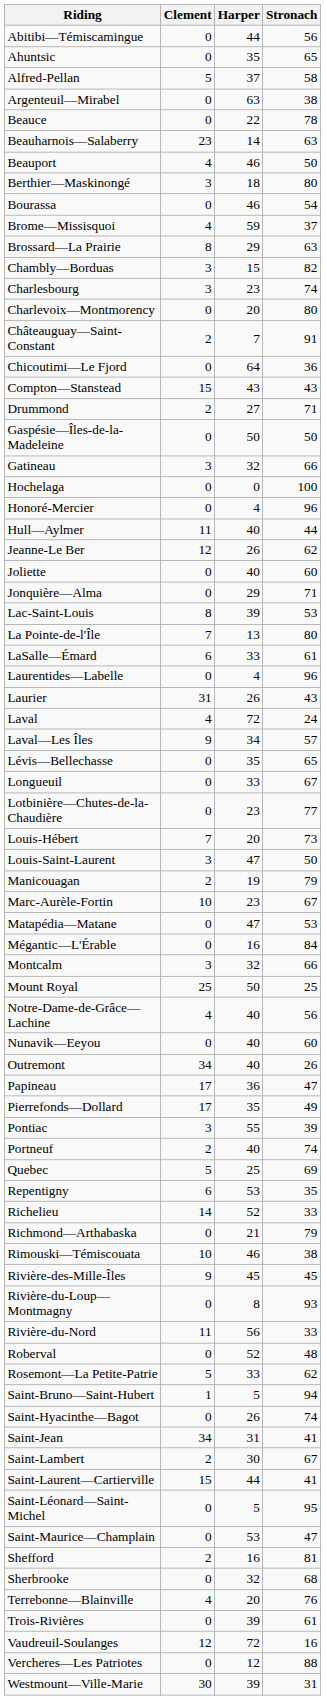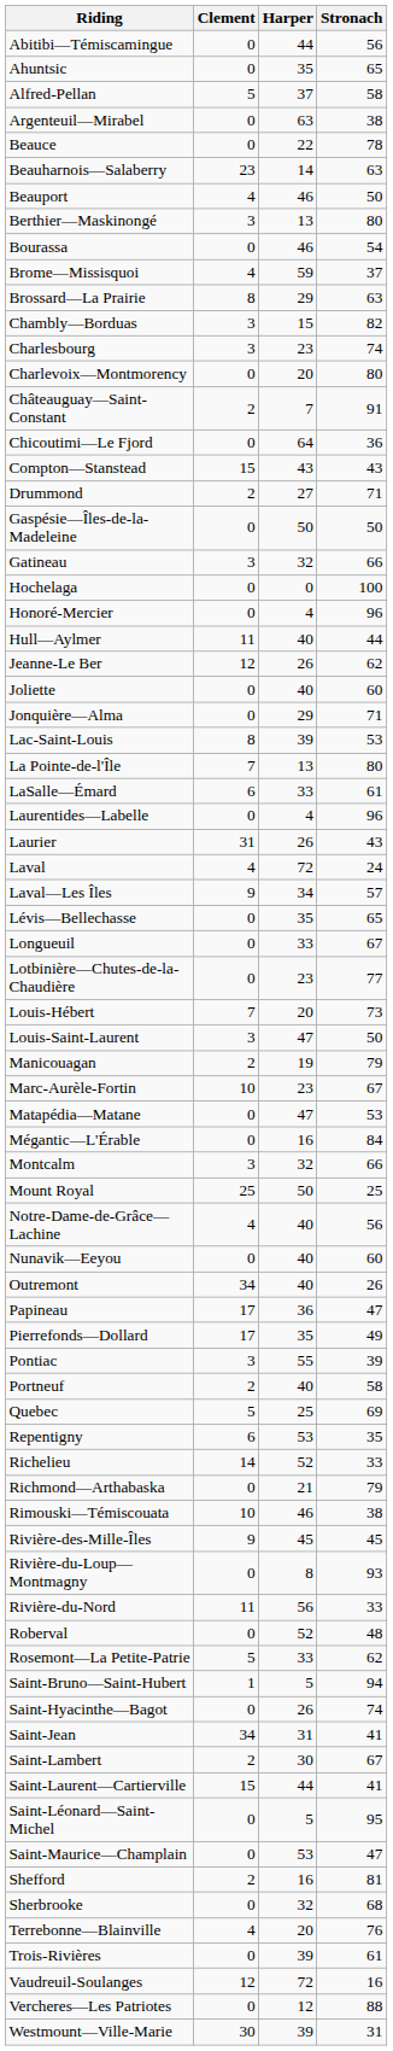 <table class="wikitable">
 <tr>
 <th>Riding</th>
 <th>Clement</th>
 <th>Harper</th>
 <th>Stronach</th>
 </tr>
 <tr>
 <td>Abitibi—Témiscamingue</td>
 <td style="text-align:right;">0</td>
 <td style="text-align:right;">44</td>
 <td style="text-align:right;">56</td>
 </tr>
 <tr>
 <td>Ahuntsic</td>
 <td style="text-align:right;">0</td>
 <td style="text-align:right;">35</td>
 <td style="text-align:right;">65</td>
 </tr>
 <tr>
 <td>Alfred-Pellan</td>
 <td style="text-align:right;">5</td>
 <td style="text-align:right;">37</td>
 <td style="text-align:right;">58</td>
 </tr>
 <tr>
 <td>Argenteuil—Mirabel</td>
 <td style="text-align:right;">0</td>
 <td style="text-align:right;">63</td>
 <td style="text-align:right;">38</td>
 </tr>
 <tr>
 <td>Beauce</td>
 <td style="text-align:right;">0</td>
 <td style="text-align:right;">22</td>
 <td style="text-align:right;">78</td>
 </tr>
 <tr>
 <td>Beauharnois—Salaberry</td>
 <td style="text-align:right;">23</td>
 <td style="text-align:right;">14</td>
 <td style="text-align:right;">63</td>
 </tr>
 <tr>
 <td>Beauport</td>
 <td style="text-align:right;">4</td>
 <td style="text-align:right;">46</td>
 <td style="text-align:right;">50</td>
 </tr>
 <tr>
 <td>Berthier—Maskinongé</td>
 <td style="text-align:right;">3</td>
-<td style="text-align:right;">18</td>
+<td style="text-align:right;">13</td>
 <td style="text-align:right;">80</td>
 </tr>
 <tr>
 <td>Bourassa</td>
 <td style="text-align:right;">0</td>
 <td style="text-align:right;">46</td>
 <td style="text-align:right;">54</td>
 </tr>
 <tr>
 <td>Brome—Missisquoi</td>
 <td style="text-align:right;">4</td>
 <td style="text-align:right;">59</td>
 <td style="text-align:right;">37</td>
 </tr>
 <tr>
 <td>Brossard—La Prairie</td>
 <td style="text-align:right;">8</td>
 <td style="text-align:right;">29</td>
 <td style="text-align:right;">63</td>
 </tr>
 <tr>
 <td>Chambly—Borduas</td>
 <td style="text-align:right;">3</td>
 <td style="text-align:right;">15</td>
 <td style="text-align:right;">82</td>
 </tr>
 <tr>
 <td>Charlesbourg</td>
 <td style="text-align:right;">3</td>
 <td style="text-align:right;">23</td>
 <td style="text-align:right;">74</td>
 </tr>
 <tr>
 <td>Charlevoix—Montmorency</td>
 <td style="text-align:right;">0</td>
 <td style="text-align:right;">20</td>
 <td style="text-align:right;">80</td>
 </tr>
 <tr>
 <td>Châteauguay—Saint-<br>Constant</td>
 <td style="text-align:right;">2</td>
 <td style="text-align:right;">7</td>
 <td style="text-align:right;">91</td>
 </tr>
 <tr>
 <td>Chicoutimi—Le Fjord</td>
 <td style="text-align:right;">0</td>
 <td style="text-align:right;">64</td>
 <td style="text-align:right;">36</td>
 </tr>
 <tr>
 <td>Compton—Stanstead</td>
 <td style="text-align:right;">15</td>
 <td style="text-align:right;">43</td>
 <td style="text-align:right;">43</td>
 </tr>
 <tr>
 <td>Drummond</td>
 <td style="text-align:right;">2</td>
 <td style="text-align:right;">27</td>
 <td style="text-align:right;">71</td>
 </tr>
 <tr>
 <td>Gaspésie—Îles-de-la-<br>Madeleine</td>
 <td style="text-align:right;">0</td>
 <td style="text-align:right;">50</td>
 <td style="text-align:right;">50</td>
 </tr>
 <tr>
 <td>Gatineau</td>
 <td style="text-align:right;">3</td>
 <td style="text-align:right;">32</td>
 <td style="text-align:right;">66</td>
 </tr>
 <tr>
 <td>Hochelaga</td>
 <td style="text-align:right;">0</td>
 <td style="text-align:right;">0</td>
 <td style="text-align:right;">100</td>
 </tr>
 <tr>
 <td>Honoré-Mercier</td>
 <td style="text-align:right;">0</td>
 <td style="text-align:right;">4</td>
 <td style="text-align:right;">96</td>
 </tr>
 <tr>
 <td>Hull—Aylmer</td>
 <td style="text-align:right;">11</td>
 <td style="text-align:right;">40</td>
 <td style="text-align:right;">44</td>
 </tr>
 <tr>
 <td>Jeanne-Le Ber</td>
 <td style="text-align:right;">12</td>
 <td style="text-align:right;">26</td>
 <td style="text-align:right;">62</td>
 </tr>
 <tr>
 <td>Joliette</td>
 <td style="text-align:right;">0</td>
 <td style="text-align:right;">40</td>
 <td style="text-align:right;">60</td>
 </tr>
 <tr>
 <td>Jonquière—Alma</td>
 <td style="text-align:right;">0</td>
 <td style="text-align:right;">29</td>
 <td style="text-align:right;">71</td>
 </tr>
 <tr>
 <td>Lac-Saint-Louis</td>
 <td style="text-align:right;">8</td>
 <td style="text-align:right;">39</td>
 <td style="text-align:right;">53</td>
 </tr>
 <tr>
 <td>La Pointe-de-l'Île</td>
 <td style="text-align:right;">7</td>
 <td style="text-align:right;">13</td>
 <td style="text-align:right;">80</td>
 </tr>
 <tr>
 <td>LaSalle—Émard</td>
 <td style="text-align:right;">6</td>
 <td style="text-align:right;">33</td>
 <td style="text-align:right;">61</td>
 </tr>
 <tr>
 <td>Laurentides—Labelle</td>
 <td style="text-align:right;">0</td>
 <td style="text-align:right;">4</td>
 <td style="text-align:right;">96</td>
 </tr>
 <tr>
 <td>Laurier</td>
 <td style="text-align:right;">31</td>
 <td style="text-align:right;">26</td>
 <td style="text-align:right;">43</td>
 </tr>
 <tr>
 <td>Laval</td>
 <td style="text-align:right;">4</td>
 <td style="text-align:right;">72</td>
 <td style="text-align:right;">24</td>
 </tr>
 <tr>
 <td>Laval—Les Îles</td>
 <td style="text-align:right;">9</td>
 <td style="text-align:right;">34</td>
 <td style="text-align:right;">57</td>
 </tr>
 <tr>
 <td>Lévis—Bellechasse</td>
 <td style="text-align:right;">0</td>
 <td style="text-align:right;">35</td>
 <td style="text-align:right;">65</td>
 </tr>
 <tr>
 <td>Longueuil</td>
 <td style="text-align:right;">0</td>
 <td style="text-align:right;">33</td>
 <td style="text-align:right;">67</td>
 </tr>
 <tr>
 <td>Lotbinière—Chutes-de-la-<br>Chaudière</td>
 <td style="text-align:right;">0</td>
 <td style="text-align:right;">23</td>
 <td style="text-align:right;">77</td>
 </tr>
 <tr>
 <td>Louis-Hébert</td>
 <td style="text-align:right;">7</td>
 <td style="text-align:right;">20</td>
 <td style="text-align:right;">73</td>
 </tr>
 <tr>
 <td>Louis-Saint-Laurent</td>
 <td style="text-align:right;">3</td>
 <td style="text-align:right;">47</td>
 <td style="text-align:right;">50</td>
 </tr>
 <tr>
 <td>Manicouagan</td>
 <td style="text-align:right;">2</td>
 <td style="text-align:right;">19</td>
 <td style="text-align:right;">79</td>
 </tr>
 <tr>
 <td>Marc-Aurèle-Fortin</td>
 <td style="text-align:right;">10</td>
 <td style="text-align:right;">23</td>
 <td style="text-align:right;">67</td>
 </tr>
 <tr>
 <td>Matapédia—Matane</td>
 <td style="text-align:right;">0</td>
 <td style="text-align:right;">47</td>
 <td style="text-align:right;">53</td>
 </tr>
 <tr>
 <td>Mégantic—L'Érable</td>
 <td style="text-align:right;">0</td>
 <td style="text-align:right;">16</td>
 <td style="text-align:right;">84</td>
 </tr>
 <tr>
 <td>Montcalm</td>
 <td style="text-align:right;">3</td>
 <td style="text-align:right;">32</td>
 <td style="text-align:right;">66</td>
 </tr>
 <tr>
 <td>Mount Royal</td>
 <td style="text-align:right;">25</td>
 <td style="text-align:right;">50</td>
 <td style="text-align:right;">25</td>
 </tr>
 <tr>
 <td>Notre-Dame-de-Grâce—<br>Lachine</td>
 <td style="text-align:right;">4</td>
 <td style="text-align:right;">40</td>
 <td style="text-align:right;">56</td>
 </tr>
 <tr>
 <td>Nunavik—Eeyou</td>
 <td style="text-align:right;">0</td>
 <td style="text-align:right;">40</td>
 <td style="text-align:right;">60</td>
 </tr>
 <tr>
 <td>Outremont</td>
 <td style="text-align:right;">34</td>
 <td style="text-align:right;">40</td>
 <td style="text-align:right;">26</td>
 </tr>
 <tr>
 <td>Papineau</td>
 <td style="text-align:right;">17</td>
 <td style="text-align:right;">36</td>
 <td style="text-align:right;">47</td>
 </tr>
 <tr>
 <td>Pierrefonds—Dollard</td>
 <td style="text-align:right;">17</td>
 <td style="text-align:right;">35</td>
 <td style="text-align:right;">49</td>
 </tr>
 <tr>
 <td>Pontiac</td>
 <td style="text-align:right;">3</td>
 <td style="text-align:right;">55</td>
 <td style="text-align:right;">39</td>
 </tr>
 <tr>
 <td>Portneuf</td>
 <td style="text-align:right;">2</td>
 <td style="text-align:right;">40</td>
-<td style="text-align:right;">74</td>
+<td style="text-align:right;">58</td>
 </tr>
 <tr>
 <td>Quebec</td>
 <td style="text-align:right;">5</td>
 <td style="text-align:right;">25</td>
 <td style="text-align:right;">69</td>
 </tr>
 <tr>
 <td>Repentigny</td>
 <td style="text-align:right;">6</td>
 <td style="text-align:right;">53</td>
 <td style="text-align:right;">35</td>
 </tr>
 <tr>
 <td>Richelieu</td>
 <td style="text-align:right;">14</td>
 <td style="text-align:right;">52</td>
 <td style="text-align:right;">33</td>
 </tr>
 <tr>
 <td>Richmond—Arthabaska</td>
 <td style="text-align:right;">0</td>
 <td style="text-align:right;">21</td>
 <td style="text-align:right;">79</td>
 </tr>
 <tr>
 <td>Rimouski—Témiscouata</td>
 <td style="text-align:right;">10</td>
 <td style="text-align:right;">46</td>
 <td style="text-align:right;">38</td>
 </tr>
 <tr>
 <td>Rivière-des-Mille-Îles</td>
 <td style="text-align:right;">9</td>
 <td style="text-align:right;">45</td>
 <td style="text-align:right;">45</td>
 </tr>
 <tr>
 <td>Rivière-du-Loup—<br>Montmagny</td>
 <td style="text-align:right;">0</td>
 <td style="text-align:right;">8</td>
 <td style="text-align:right;">93</td>
 </tr>
 <tr>
 <td>Rivière-du-Nord</td>
 <td style="text-align:right;">11</td>
 <td style="text-align:right;">56</td>
 <td style="text-align:right;">33</td>
 </tr>
 <tr>
 <td>Roberval</td>
 <td style="text-align:right;">0</td>
 <td style="text-align:right;">52</td>
 <td style="text-align:right;">48</td>
 </tr>
 <tr>
 <td>Rosemont—La Petite-Patrie</td>
 <td style="text-align:right;">5</td>
 <td style="text-align:right;">33</td>
 <td style="text-align:right;">62</td>
 </tr>
 <tr>
 <td>Saint-Bruno—Saint-Hubert</td>
 <td style="text-align:right;">1</td>
 <td style="text-align:right;">5</td>
 <td style="text-align:right;">94</td>
 </tr>
 <tr>
 <td>Saint-Hyacinthe—Bagot</td>
 <td style="text-align:right;">0</td>
 <td style="text-align:right;">26</td>
 <td style="text-align:right;">74</td>
 </tr>
 <tr>
 <td>Saint-Jean</td>
 <td style="text-align:right;">34</td>
 <td style="text-align:right;">31</td>
 <td style="text-align:right;">41</td>
 </tr>
 <tr>
 <td>Saint-Lambert</td>
 <td style="text-align:right;">2</td>
 <td style="text-align:right;">30</td>
 <td style="text-align:right;">67</td>
 </tr>
 <tr>
 <td>Saint-Laurent—Cartierville</td>
 <td style="text-align:right;">15</td>
 <td style="text-align:right;">44</td>
 <td style="text-align:right;">41</td>
 </tr>
 <tr>
 <td>Saint-Léonard—Saint-<br>Michel</td>
 <td style="text-align:right;">0</td>
 <td style="text-align:right;">5</td>
 <td style="text-align:right;">95</td>
 </tr>
 <tr>
 <td>Saint-Maurice—Champlain</td>
 <td style="text-align:right;">0</td>
 <td style="text-align:right;">53</td>
 <td style="text-align:right;">47</td>
 </tr>
 <tr>
 <td>Shefford</td>
 <td style="text-align:right;">2</td>
 <td style="text-align:right;">16</td>
 <td style="text-align:right;">81</td>
 </tr>
 <tr>
 <td>Sherbrooke</td>
 <td style="text-align:right;">0</td>
 <td style="text-align:right;">32</td>
 <td style="text-align:right;">68</td>
 </tr>
 <tr>
 <td>Terrebonne—Blainville</td>
 <td style="text-align:right;">4</td>
 <td style="text-align:right;">20</td>
 <td style="text-align:right;">76</td>
 </tr>
 <tr>
 <td>Trois-Rivières</td>
 <td style="text-align:right;">0</td>
 <td style="text-align:right;">39</td>
 <td style="text-align:right;">61</td>
 </tr>
 <tr>
 <td>Vaudreuil-Soulanges</td>
 <td style="text-align:right;">12</td>
 <td style="text-align:right;">72</td>
 <td style="text-align:right;">16</td>
 </tr>
 <tr>
 <td>Vercheres—Les Patriotes</td>
 <td style="text-align:right;">0</td>
 <td style="text-align:right;">12</td>
 <td style="text-align:right;">88</td>
 </tr>
 <tr>
 <td>Westmount—Ville-Marie</td>
 <td style="text-align:right;">30</td>
 <td style="text-align:right;">39</td>
 <td style="text-align:right;">31</td>
 </tr>
 </table>
